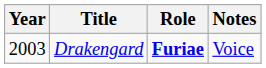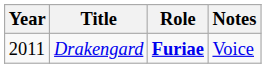 <table class="wikitable sortable">
 <tr>
 <th>Year</th>
 <th>Title</th>
 <th>Role</th>
 <th>Notes</th>
 </tr>
 <tr>
-<td>2003</td>
+<td>2011</td>
 <td><em><a href='#'>Drakengard</a></em></td>
 <td><strong><a href='#'>Furiae</a></strong></td>
 <td><a href='#'>Voice</a></td>
 </tr>
 </table>
